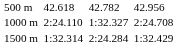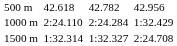 <table>
 <tr>
 <td>500 m</td>
 <td></td>
 <td>42.618</td>
 <td></td>
 <td>42.782</td>
 <td></td>
 <td>42.956</td>
 </tr>
 <tr>
 <td>1000 m</td>
 <td></td>
 <td>2:24.110</td>
 <td></td>
-<td>1:32.327</td>
+<td>2:24.284</td>
 <td></td>
-<td>2:24.708</td>
+<td>1:32.429</td>
 </tr>
 <tr>
 <td>1500 m</td>
 <td></td>
 <td>1:32.314</td>
 <td></td>
-<td>2:24.284</td>
+<td>1:32.327</td>
 <td></td>
-<td>1:32.429</td>
+<td>2:24.708</td>
 </tr>
 </table>
